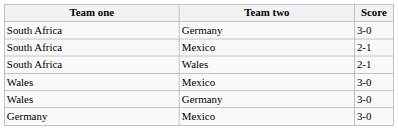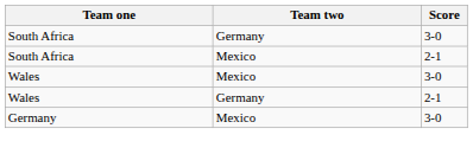 <table class="wikitable">
 <tr>
 <th width=250>Team one</th>
 <th width=250>Team two</th>
 <th width=50>Score</th>
 </tr>
 <tr>
 <td> South Africa</td>
 <td> Germany</td>
 <td>3-0</td>
 </tr>
 <tr>
 <td> South Africa</td>
 <td> Mexico</td>
 <td>2-1</td>
 </tr>
 <tr>
-<td> South Africa</td>
-<td> Wales</td>
-<td>2-1</td>
-</tr>
-<tr>
 <td> Wales</td>
 <td> Mexico</td>
 <td>3-0</td>
 </tr>
 <tr>
 <td> Wales</td>
 <td> Germany</td>
-<td>3-0</td>
+<td>2-1</td>
 </tr>
 <tr>
 <td> Germany</td>
 <td> Mexico</td>
 <td>3-0</td>
 </tr>
 </table>
